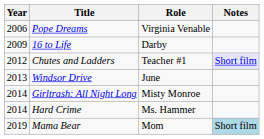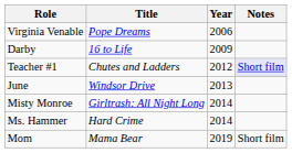 <table class="wikitable sortable">
 <tr>
+<th>Role</th>
+<th>Title</th>
 <th>Year</th>
-<th>Title</th>
-<th>Role</th>
 <th class="unsortable">Notes</th>
 </tr>
 <tr>
+<td>Virginia Venable</td>
+<td><em><a href='#'>Pope Dreams</a></em></td>
 <td>2006</td>
-<td><em><a href='#'>Pope Dreams</a></em></td>
-<td>Virginia Venable</td>
 <td></td>
 </tr>
 <tr>
+<td>Darby</td>
+<td><em><a href='#'>16 to Life</a></em></td>
 <td>2009</td>
-<td><em><a href='#'>16 to Life</a></em></td>
-<td>Darby</td>
 <td></td>
 </tr>
 <tr>
+<td>Teacher #1</td>
+<td><em>Chutes and Ladders</em></td>
 <td>2012</td>
-<td><em>Chutes and Ladders</em></td>
-<td>Teacher #1</td>
 <td style="background: lavender;"><a href='#'>Short film</a></td>
 </tr>
 <tr>
+<td>June</td>
+<td><em><a href='#'>Windsor Drive</a></em></td>
 <td>2013</td>
-<td><em><a href='#'>Windsor Drive</a></em></td>
-<td>June</td>
 <td></td>
 </tr>
 <tr>
+<td>Misty Monroe</td>
+<td><em><a href='#'>Girltrash: All Night Long</a></em></td>
 <td>2014</td>
-<td><em><a href='#'>Girltrash: All Night Long</a></em></td>
-<td>Misty Monroe</td>
 <td></td>
 </tr>
 <tr>
+<td>Ms. Hammer</td>
+<td><em>Hard Crime</em></td>
 <td>2014</td>
-<td><em>Hard Crime</em></td>
-<td>Ms. Hammer</td>
 <td></td>
 </tr>
 <tr>
+<td>Mom</td>
+<td><em>Mama Bear</em></td>
 <td>2019</td>
-<td><em>Mama Bear</em></td>
-<td>Mom</td>
-<td style="background: lightblue;">Short film</td>
+<td>Short film</td>
 </tr>
 </table>
